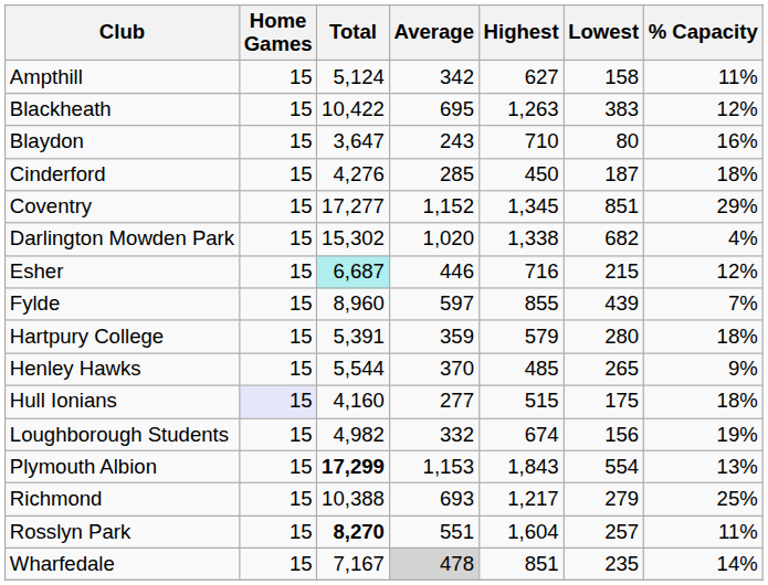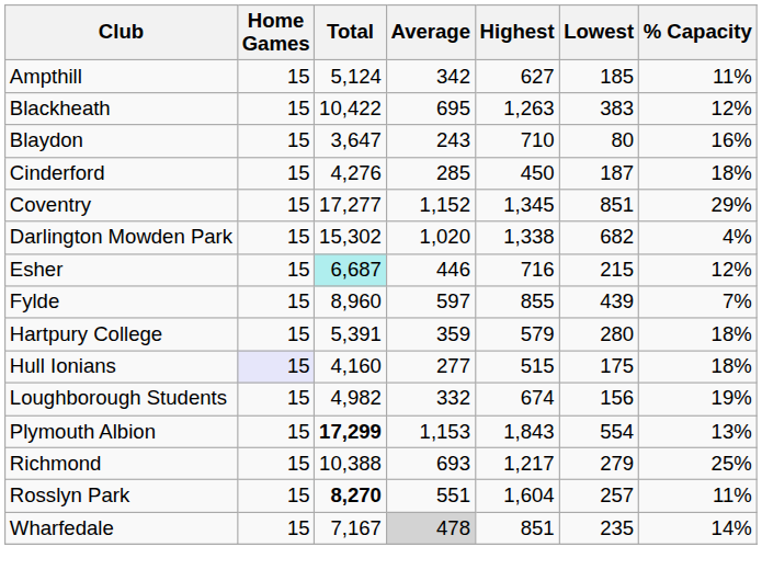 <table class="wikitable sortable" style="text-align:right">
 <tr>
 <th>Club</th>
 <th>Home<br>Games</th>
 <th>Total</th>
 <th>Average</th>
 <th>Highest</th>
 <th>Lowest</th>
 <th>% Capacity</th>
 </tr>
 <tr>
 <td style="text-align:left">Ampthill</td>
 <td>15</td>
 <td>5,124</td>
 <td>342</td>
 <td>627</td>
-<td>158</td>
+<td>185</td>
 <td>11%</td>
 </tr>
 <tr>
 <td style="text-align:left">Blackheath</td>
 <td>15</td>
 <td>10,422</td>
 <td>695</td>
 <td>1,263</td>
 <td>383</td>
 <td>12%</td>
 </tr>
 <tr>
 <td style="text-align:left">Blaydon</td>
 <td>15</td>
 <td>3,647</td>
 <td>243</td>
 <td>710</td>
 <td>80</td>
 <td>16%</td>
 </tr>
 <tr>
 <td style="text-align:left">Cinderford</td>
 <td>15</td>
 <td>4,276</td>
 <td>285</td>
 <td>450</td>
 <td>187</td>
 <td>18%</td>
 </tr>
 <tr>
 <td style="text-align:left">Coventry</td>
 <td>15</td>
 <td>17,277</td>
 <td>1,152</td>
 <td>1,345</td>
 <td>851</td>
 <td>29%</td>
 </tr>
 <tr>
 <td style="text-align:left">Darlington Mowden Park</td>
 <td>15</td>
 <td>15,302</td>
 <td>1,020</td>
 <td>1,338</td>
 <td>682</td>
 <td>4%</td>
 </tr>
 <tr>
 <td style="text-align:left">Esher</td>
 <td>15</td>
 <td style="background: paleturquoise;">6,687</td>
 <td>446</td>
 <td>716</td>
 <td>215</td>
 <td>12%</td>
 </tr>
 <tr>
 <td style="text-align:left">Fylde</td>
 <td>15</td>
 <td>8,960</td>
 <td>597</td>
 <td>855</td>
 <td>439</td>
 <td>7%</td>
 </tr>
 <tr>
 <td style="text-align:left">Hartpury College</td>
 <td>15</td>
 <td>5,391</td>
 <td>359</td>
 <td>579</td>
 <td>280</td>
 <td>18%</td>
 </tr>
 <tr>
-<td style="text-align:left">Henley Hawks</td>
-<td>15</td>
-<td>5,544</td>
-<td>370</td>
-<td>485</td>
-<td>265</td>
-<td>9%</td>
-</tr>
-<tr>
 <td style="text-align:left">Hull Ionians</td>
 <td style="background: lavender;">15</td>
 <td>4,160</td>
 <td>277</td>
 <td>515</td>
 <td>175</td>
 <td>18%</td>
 </tr>
 <tr>
 <td style="text-align:left">Loughborough Students</td>
 <td>15</td>
 <td>4,982</td>
 <td>332</td>
 <td>674</td>
 <td>156</td>
 <td>19%</td>
 </tr>
 <tr>
 <td style="text-align:left">Plymouth Albion</td>
 <td>15</td>
 <td><strong>17,299</strong></td>
 <td>1,153</td>
 <td>1,843</td>
 <td>554</td>
 <td>13%</td>
 </tr>
 <tr>
 <td style="text-align:left">Richmond</td>
 <td>15</td>
 <td>10,388</td>
 <td>693</td>
 <td>1,217</td>
 <td>279</td>
 <td>25%</td>
 </tr>
 <tr>
 <td style="text-align:left">Rosslyn Park</td>
 <td>15</td>
 <td><strong>8,270</strong></td>
 <td>551</td>
 <td>1,604</td>
 <td>257</td>
 <td>11%</td>
 </tr>
 <tr>
 <td style="text-align:left">Wharfedale</td>
 <td>15</td>
 <td>7,167</td>
 <td style="background: lightgrey;">478</td>
 <td>851</td>
 <td>235</td>
 <td>14%</td>
 </tr>
 <tr>
 </tr>
 </table>
